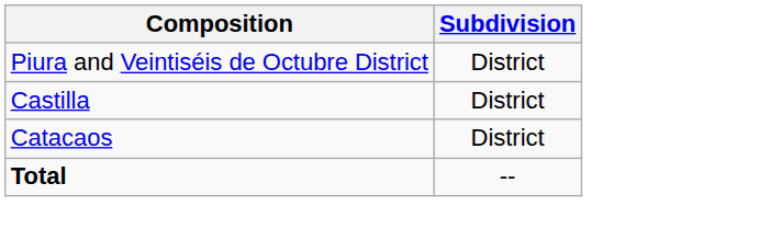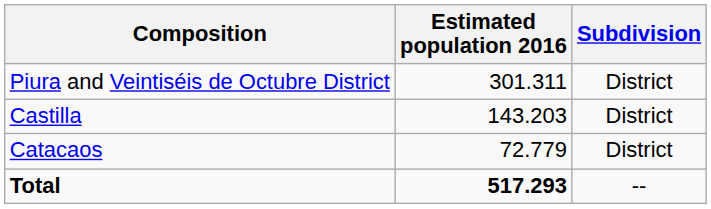 <table class="wikitable">
 <tr>
 <th>Composition</th>
+<th>Estimated <br>population 2016</th>
 <th><a href='#'>Subdivision</a></th>
 </tr>
 <tr>
 <td><a href='#'>Piura</a> and <a href='#'>Veintiséis de Octubre District</a></td>
+<td align=right>301.311</td>
 <td align=center>District</td>
 </tr>
 <tr>
 <td><a href='#'>Castilla</a></td>
+<td align=right>143.203</td>
 <td align=center>District</td>
 </tr>
 <tr>
 <td><a href='#'>Catacaos</a></td>
+<td align=right>72.779</td>
 <td align=center>District</td>
 </tr>
 <tr>
 <td><strong>Total</strong></td>
+<td align=right><strong>517.293</strong></td>
 <td align=center>--</td>
 </tr>
 </table>
